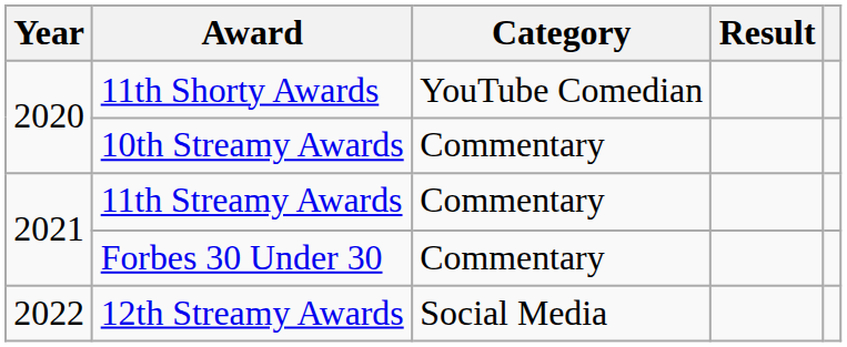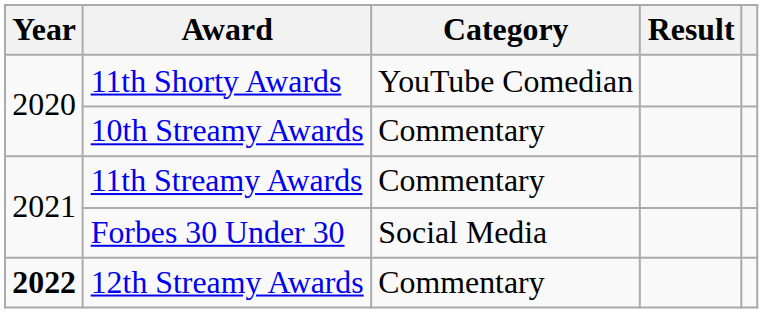 <table class="wikitable">
 <tr>
 <th>Year</th>
 <th>Award</th>
 <th>Category</th>
 <th>Result</th>
 <th></th>
 </tr>
 <tr>
 <td rowspan=2>2020</td>
 <td><a href='#'>11th Shorty Awards</a></td>
 <td>YouTube Comedian</td>
 <td></td>
 <td align="center"></td>
 </tr>
 <tr>
 <td><a href='#'>10th Streamy Awards</a></td>
 <td>Commentary</td>
 <td></td>
 <td align="center"></td>
 </tr>
 <tr>
 <td rowspan="2">2021</td>
 <td><a href='#'>11th Streamy Awards</a></td>
 <td>Commentary</td>
 <td></td>
 <td align="center"></td>
 </tr>
 <tr>
 <td><a href='#'>Forbes 30 Under 30</a></td>
+<td>Social Media</td>
+<td></td>
+<td align="center"></td>
+</tr>
+<tr>
+<td><strong>2022</strong></td>
+<td><a href='#'>12th Streamy Awards</a></td>
 <td>Commentary</td>
 <td></td>
 <td align="center"></td>
 </tr>
-<tr>
-<td>2022</td>
-<td><a href='#'>12th Streamy Awards</a></td>
-<td>Social Media</td>
-<td></td>
-<td align="center"></td>
-</tr>
 </table>
